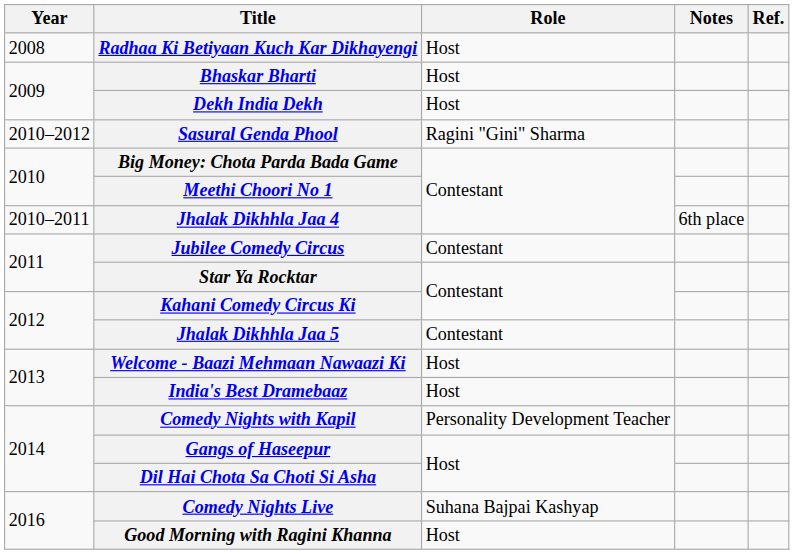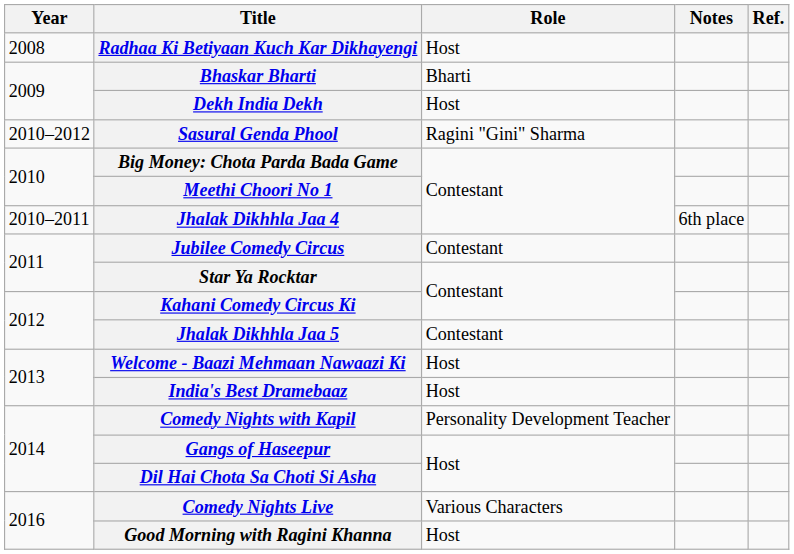 <table class="wikitable sortable plainrowheaders" style="font-size:100%">
 <tr style="text-align:center;">
 <th scope="col">Year</th>
 <th scope="col">Title</th>
 <th scope="col">Role</th>
 <th class="unsortable" scope="col">Notes</th>
 <th class="unsortable" scope="col">Ref.</th>
 </tr>
 <tr>
 <td>2008</td>
 <th scope="row"><em><a href='#'>Radhaa Ki Betiyaan Kuch Kar Dikhayengi</a></em></th>
 <td>Host</td>
 <td></td>
 <td></td>
 </tr>
 <tr>
 <td rowspan="2">2009</td>
 <th scope="row"><em><a href='#'>Bhaskar Bharti</a></em></th>
-<td>Host</td>
+<td>Bharti</td>
 <td></td>
 <td style="text-align:center;"></td>
 </tr>
 <tr>
 <th scope="row"><em><a href='#'>Dekh India Dekh</a></em></th>
 <td>Host</td>
 <td></td>
 <td style="text-align:center;"></td>
 </tr>
 <tr>
 <td>2010–2012</td>
 <th scope="row"><em><a href='#'>Sasural Genda Phool</a></em></th>
 <td>Ragini "Gini" Sharma</td>
 <td></td>
 <td style="text-align:center;"></td>
 </tr>
 <tr>
 <td rowspan="2">2010</td>
 <th scope="row"><em>Big Money: Chota Parda Bada Game</em></th>
 <td rowspan="3">Contestant</td>
 <td></td>
 <td style="text-align:center;"></td>
 </tr>
 <tr>
 <th scope="row"><em><a href='#'>Meethi Choori No 1</a></em></th>
 <td></td>
 <td style="text-align:center;"></td>
 </tr>
 <tr>
 <td>2010–2011</td>
 <th scope="row"><em><a href='#'>Jhalak Dikhhla Jaa 4</a></em></th>
 <td>6th place</td>
 <td style="text-align:center;"></td>
 </tr>
 <tr>
 <td rowspan="2">2011</td>
 <th scope="row"><em><a href='#'>Jubilee Comedy Circus</a></em></th>
 <td>Contestant</td>
 <td></td>
 <td style="text-align:center;"></td>
 </tr>
 <tr>
 <th scope="row"><em>Star Ya Rocktar</em></th>
 <td rowspan="2">Contestant</td>
 <td></td>
 <td style="text-align:center;"></td>
 </tr>
 <tr>
 <td rowspan="2">2012</td>
 <th scope="row"><em><a href='#'>Kahani Comedy Circus Ki</a></em></th>
 <td></td>
 <td style="text-align:center;"></td>
 </tr>
 <tr>
 <th scope="row"><em><a href='#'>Jhalak Dikhhla Jaa 5</a></em></th>
 <td>Contestant</td>
 <td></td>
 <td style="text-align:center;"></td>
 </tr>
 <tr>
 <td rowspan="2">2013</td>
 <th scope="row"><em><a href='#'>Welcome - Baazi Mehmaan Nawaazi Ki</a></em></th>
 <td>Host</td>
 <td></td>
 <td style="text-align:center;"></td>
 </tr>
 <tr>
 <th scope="row"><em><a href='#'>India's Best Dramebaaz</a></em></th>
 <td>Host</td>
 <td></td>
 <td style="text-align:center;"></td>
 </tr>
 <tr>
 <td rowspan="3">2014</td>
 <th scope="row"><em><a href='#'>Comedy Nights with Kapil</a></em></th>
 <td>Personality Development Teacher</td>
 <td></td>
 <td style="text-align:center;"></td>
 </tr>
 <tr>
 <th scope="row"><em><a href='#'>Gangs of Haseepur</a></em></th>
 <td rowspan="2">Host</td>
 <td></td>
 <td style="text-align:center;"></td>
 </tr>
 <tr>
 <th scope="row"><em><a href='#'>Dil Hai Chota Sa Choti Si Asha</a></em></th>
 <td></td>
 <td style="text-align:center;"></td>
 </tr>
 <tr>
 <td rowspan="2">2016</td>
 <th scope="row"><em><a href='#'>Comedy Nights Live</a></em></th>
-<td>Suhana Bajpai Kashyap</td>
+<td>Various Characters</td>
 <td></td>
 <td style="text-align:center;"></td>
 </tr>
 <tr>
 <th scope="row"><em>Good Morning with Ragini Khanna</em></th>
 <td>Host</td>
 <td></td>
 <td style="text-align:center;"></td>
 </tr>
 </table>
